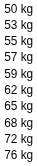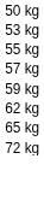 <table>
 <tr>
 <td>50 kg</td>
 <td></td>
 <td></td>
 <td></td>
 </tr>
 <tr>
 <td rowspan=2>53 kg</td>
 <td rowspan=2></td>
 <td rowspan=2></td>
 <td></td>
 </tr>
 <tr>
 <td></td>
 </tr>
 <tr>
 <td>55 kg</td>
 <td></td>
 <td></td>
 <td></td>
 </tr>
 <tr>
 <td>57 kg</td>
 <td></td>
 <td></td>
 <td></td>
 </tr>
 <tr>
 <td>59 kg</td>
 <td></td>
 <td></td>
 <td></td>
 </tr>
 <tr>
 <td rowspan=2>62 kg</td>
 <td rowspan=2></td>
 <td rowspan=2></td>
 <td></td>
 </tr>
 <tr>
 <td></td>
 </tr>
 <tr>
 <td>65 kg</td>
 <td></td>
 <td></td>
 <td></td>
 </tr>
 <tr>
-<td>68 kg</td>
-<td></td>
-<td></td>
-<td></td>
-</tr>
-<tr>
 <td rowspan=2>72 kg</td>
 <td rowspan=2></td>
 <td rowspan=2></td>
 <td></td>
 </tr>
 <tr>
 <td></td>
 </tr>
-<tr>
-<td>76 kg</td>
-<td></td>
-<td></td>
-<td></td>
-</tr>
 </table>
